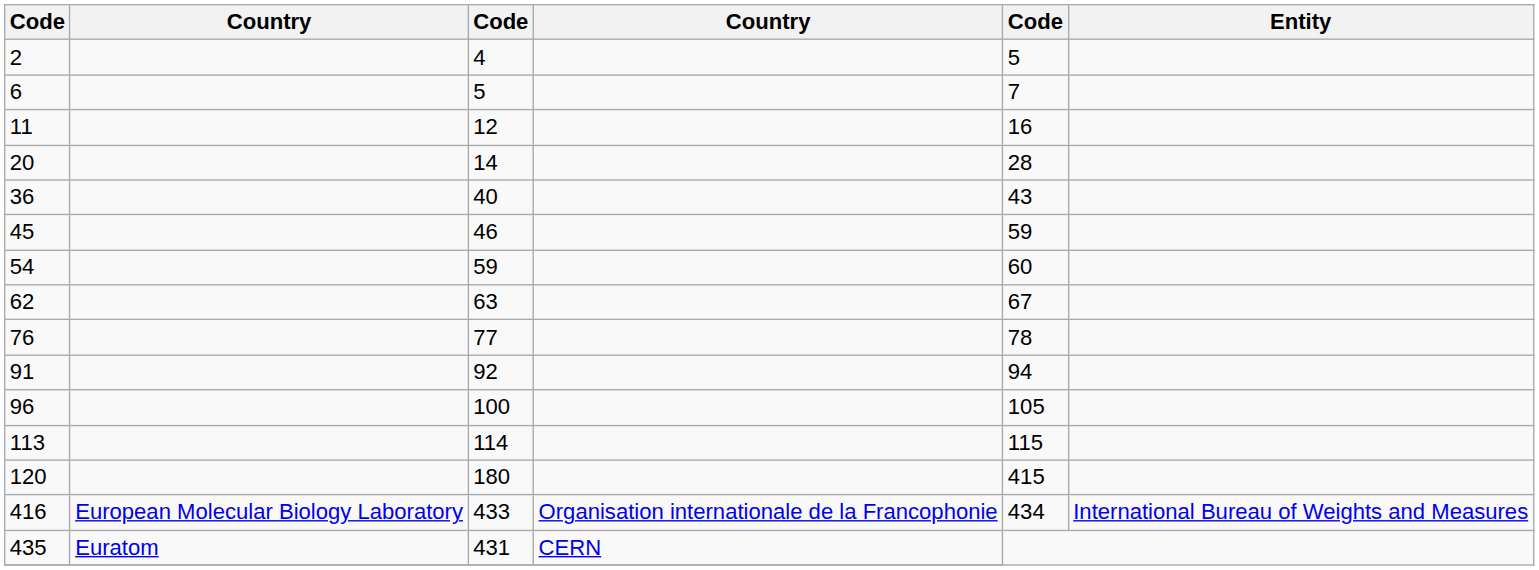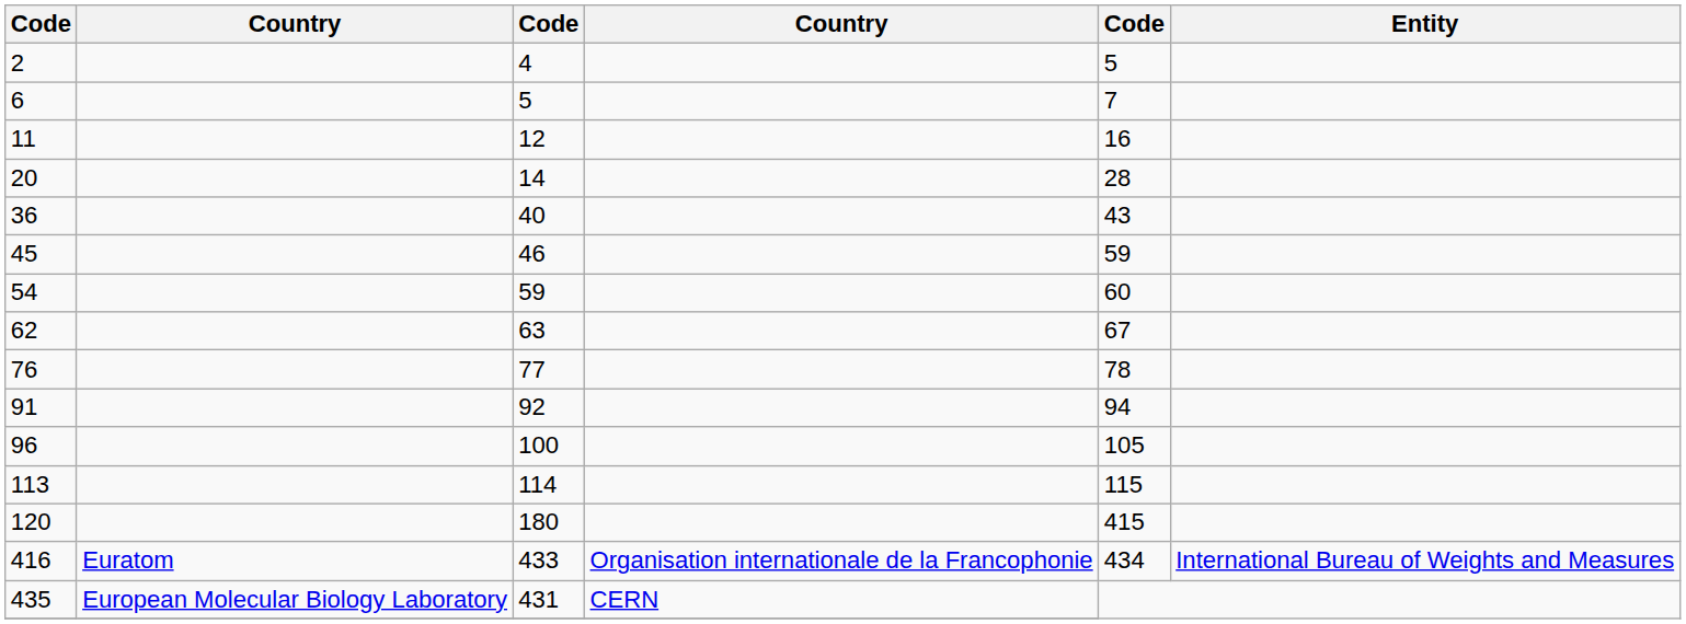 <table class="wikitable">
 <tr>
 <th>Code</th>
 <th>Country</th>
 <th>Code</th>
 <th>Country</th>
 <th>Code</th>
 <th>Entity</th>
 </tr>
 <tr>
 <td>2</td>
 <td></td>
 <td>4</td>
 <td></td>
 <td>5</td>
 <td></td>
 </tr>
 <tr>
 <td>6</td>
 <td></td>
 <td>5</td>
 <td></td>
 <td>7</td>
 <td></td>
 </tr>
 <tr>
 <td>11</td>
 <td></td>
 <td>12</td>
 <td></td>
 <td>16</td>
 <td></td>
 </tr>
 <tr>
 <td>20</td>
 <td></td>
 <td>14</td>
 <td></td>
 <td>28</td>
 <td></td>
 </tr>
 <tr>
 <td>36</td>
 <td></td>
 <td>40</td>
 <td></td>
 <td>43</td>
 <td></td>
 </tr>
 <tr>
 <td>45</td>
 <td></td>
 <td>46</td>
 <td></td>
 <td>59</td>
 <td></td>
 </tr>
 <tr>
 <td>54</td>
 <td></td>
 <td>59</td>
 <td></td>
 <td>60</td>
 <td></td>
 </tr>
 <tr>
 <td>62</td>
 <td></td>
 <td>63</td>
 <td></td>
 <td>67</td>
 <td></td>
 </tr>
 <tr>
 <td>76</td>
 <td></td>
 <td>77</td>
 <td></td>
 <td>78</td>
 <td></td>
 </tr>
 <tr>
 <td>91</td>
 <td></td>
 <td>92</td>
 <td></td>
 <td>94</td>
 <td></td>
 </tr>
 <tr>
 <td>96</td>
 <td></td>
 <td>100</td>
 <td></td>
 <td>105</td>
 <td></td>
 </tr>
 <tr>
 <td>113</td>
 <td></td>
 <td>114</td>
 <td></td>
 <td>115</td>
 <td></td>
 </tr>
 <tr>
 <td>120</td>
 <td></td>
 <td>180</td>
 <td></td>
 <td>415</td>
 <td></td>
 </tr>
 <tr>
 <td>416</td>
-<td><a href='#'>European Molecular Biology Laboratory</a></td>
+<td> <a href='#'>Euratom</a></td>
 <td>433</td>
 <td> <a href='#'>Organisation internationale de la Francophonie</a></td>
 <td>434</td>
 <td><a href='#'>International Bureau of Weights and Measures</a></td>
 </tr>
 <tr>
 <td>435</td>
-<td> <a href='#'>Euratom</a></td>
+<td><a href='#'>European Molecular Biology Laboratory</a></td>
 <td>431</td>
 <td><a href='#'>CERN</a></td>
 </tr>
 <tr>
 </tr>
 </table>
